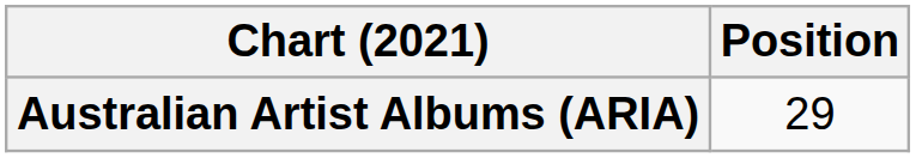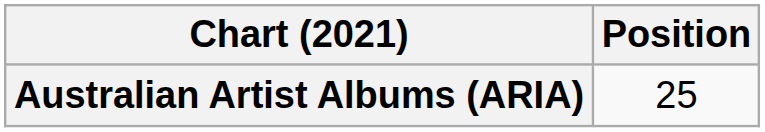 <table class="wikitable plainrowheaders" style="text-align:center">
 <tr>
 <th scope="col">Chart (2021)</th>
 <th scope="col">Position</th>
 </tr>
 <tr>
 <th scope="row">Australian Artist Albums (ARIA)</th>
-<td>29</td>
+<td>25</td>
 </tr>
 </table>
